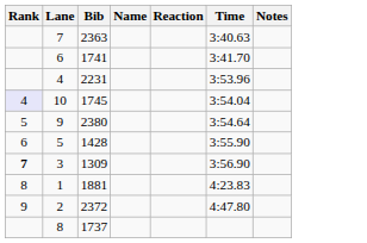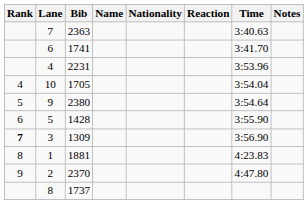 <table class="wikitable sortable" style="text-align:center">
 <tr>
 <th>Rank</th>
 <th>Lane</th>
 <th>Bib</th>
 <th>Name</th>
+<th>Nationality</th>
 <th>Reaction</th>
 <th>Time</th>
 <th>Notes</th>
 </tr>
 <tr>
 <td></td>
 <td>7</td>
 <td>2363</td>
+<td align=left></td>
 <td align=left></td>
 <td></td>
 <td>3:40.63</td>
 <td></td>
 </tr>
 <tr>
 <td></td>
 <td>6</td>
 <td>1741</td>
 <td align=left></td>
+<td align=left></td>
 <td></td>
 <td>3:41.70</td>
 <td></td>
 </tr>
 <tr>
 <td></td>
 <td>4</td>
 <td>2231</td>
 <td align=left></td>
+<td align=left></td>
 <td></td>
 <td>3:53.96</td>
 <td></td>
 </tr>
 <tr>
-<td style="background: lavender;">4</td>
+<td>4</td>
 <td>10</td>
-<td>1745</td>
+<td>1705</td>
+<td align=left></td>
 <td align=left></td>
 <td></td>
 <td>3:54.04</td>
 <td></td>
 </tr>
 <tr>
 <td>5</td>
 <td>9</td>
 <td>2380</td>
 <td align=left></td>
+<td align=left></td>
 <td></td>
 <td>3:54.64</td>
 <td></td>
 </tr>
 <tr>
 <td>6</td>
 <td>5</td>
 <td>1428</td>
+<td align=left></td>
 <td align=left></td>
 <td></td>
 <td>3:55.90</td>
 <td></td>
 </tr>
 <tr>
 <td><strong>7</strong></td>
 <td>3</td>
 <td>1309</td>
 <td align=left></td>
+<td align=left></td>
 <td></td>
 <td>3:56.90</td>
 <td></td>
 </tr>
 <tr>
 <td>8</td>
 <td>1</td>
 <td>1881</td>
 <td align=left></td>
+<td align=left></td>
 <td></td>
 <td>4:23.83</td>
 <td></td>
 </tr>
 <tr>
 <td>9</td>
 <td>2</td>
-<td>2372</td>
+<td>2370</td>
+<td align=left></td>
 <td align=left></td>
 <td></td>
 <td>4:47.80</td>
 <td></td>
 </tr>
 <tr>
 <td></td>
 <td>8</td>
 <td>1737</td>
 <td align=left></td>
+<td align=left></td>
 <td></td>
 <td></td>
 <td><strong></strong></td>
 </tr>
 </table>
